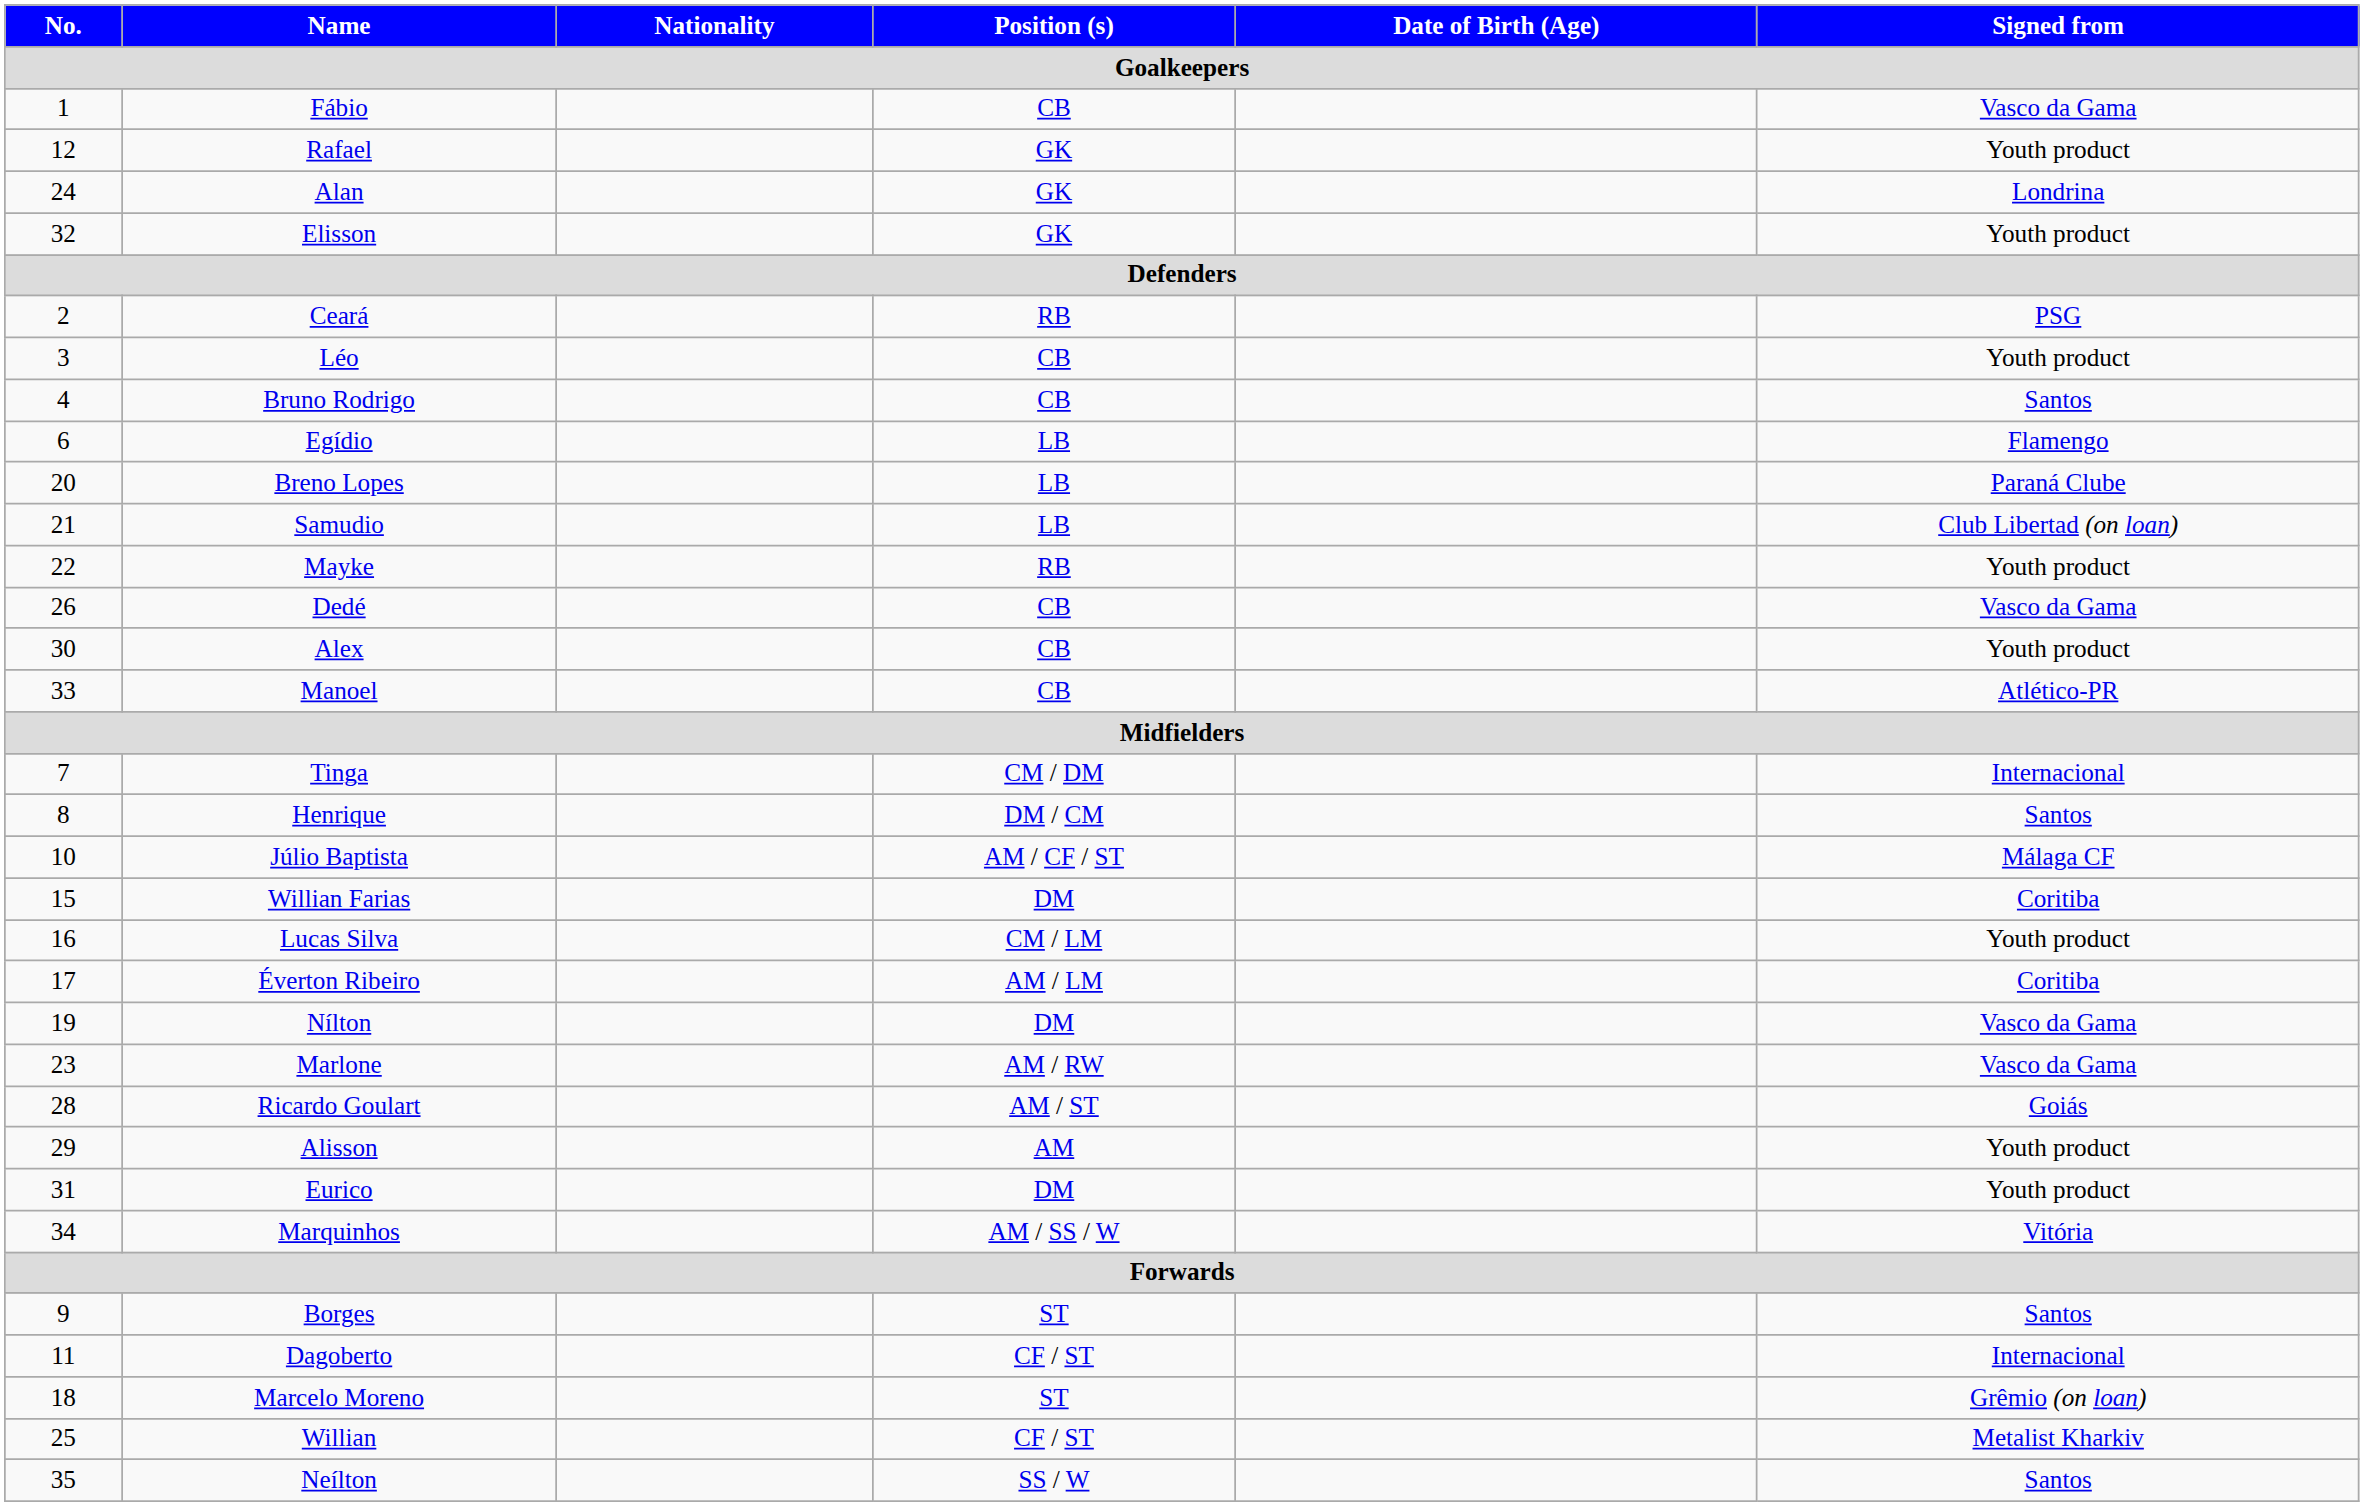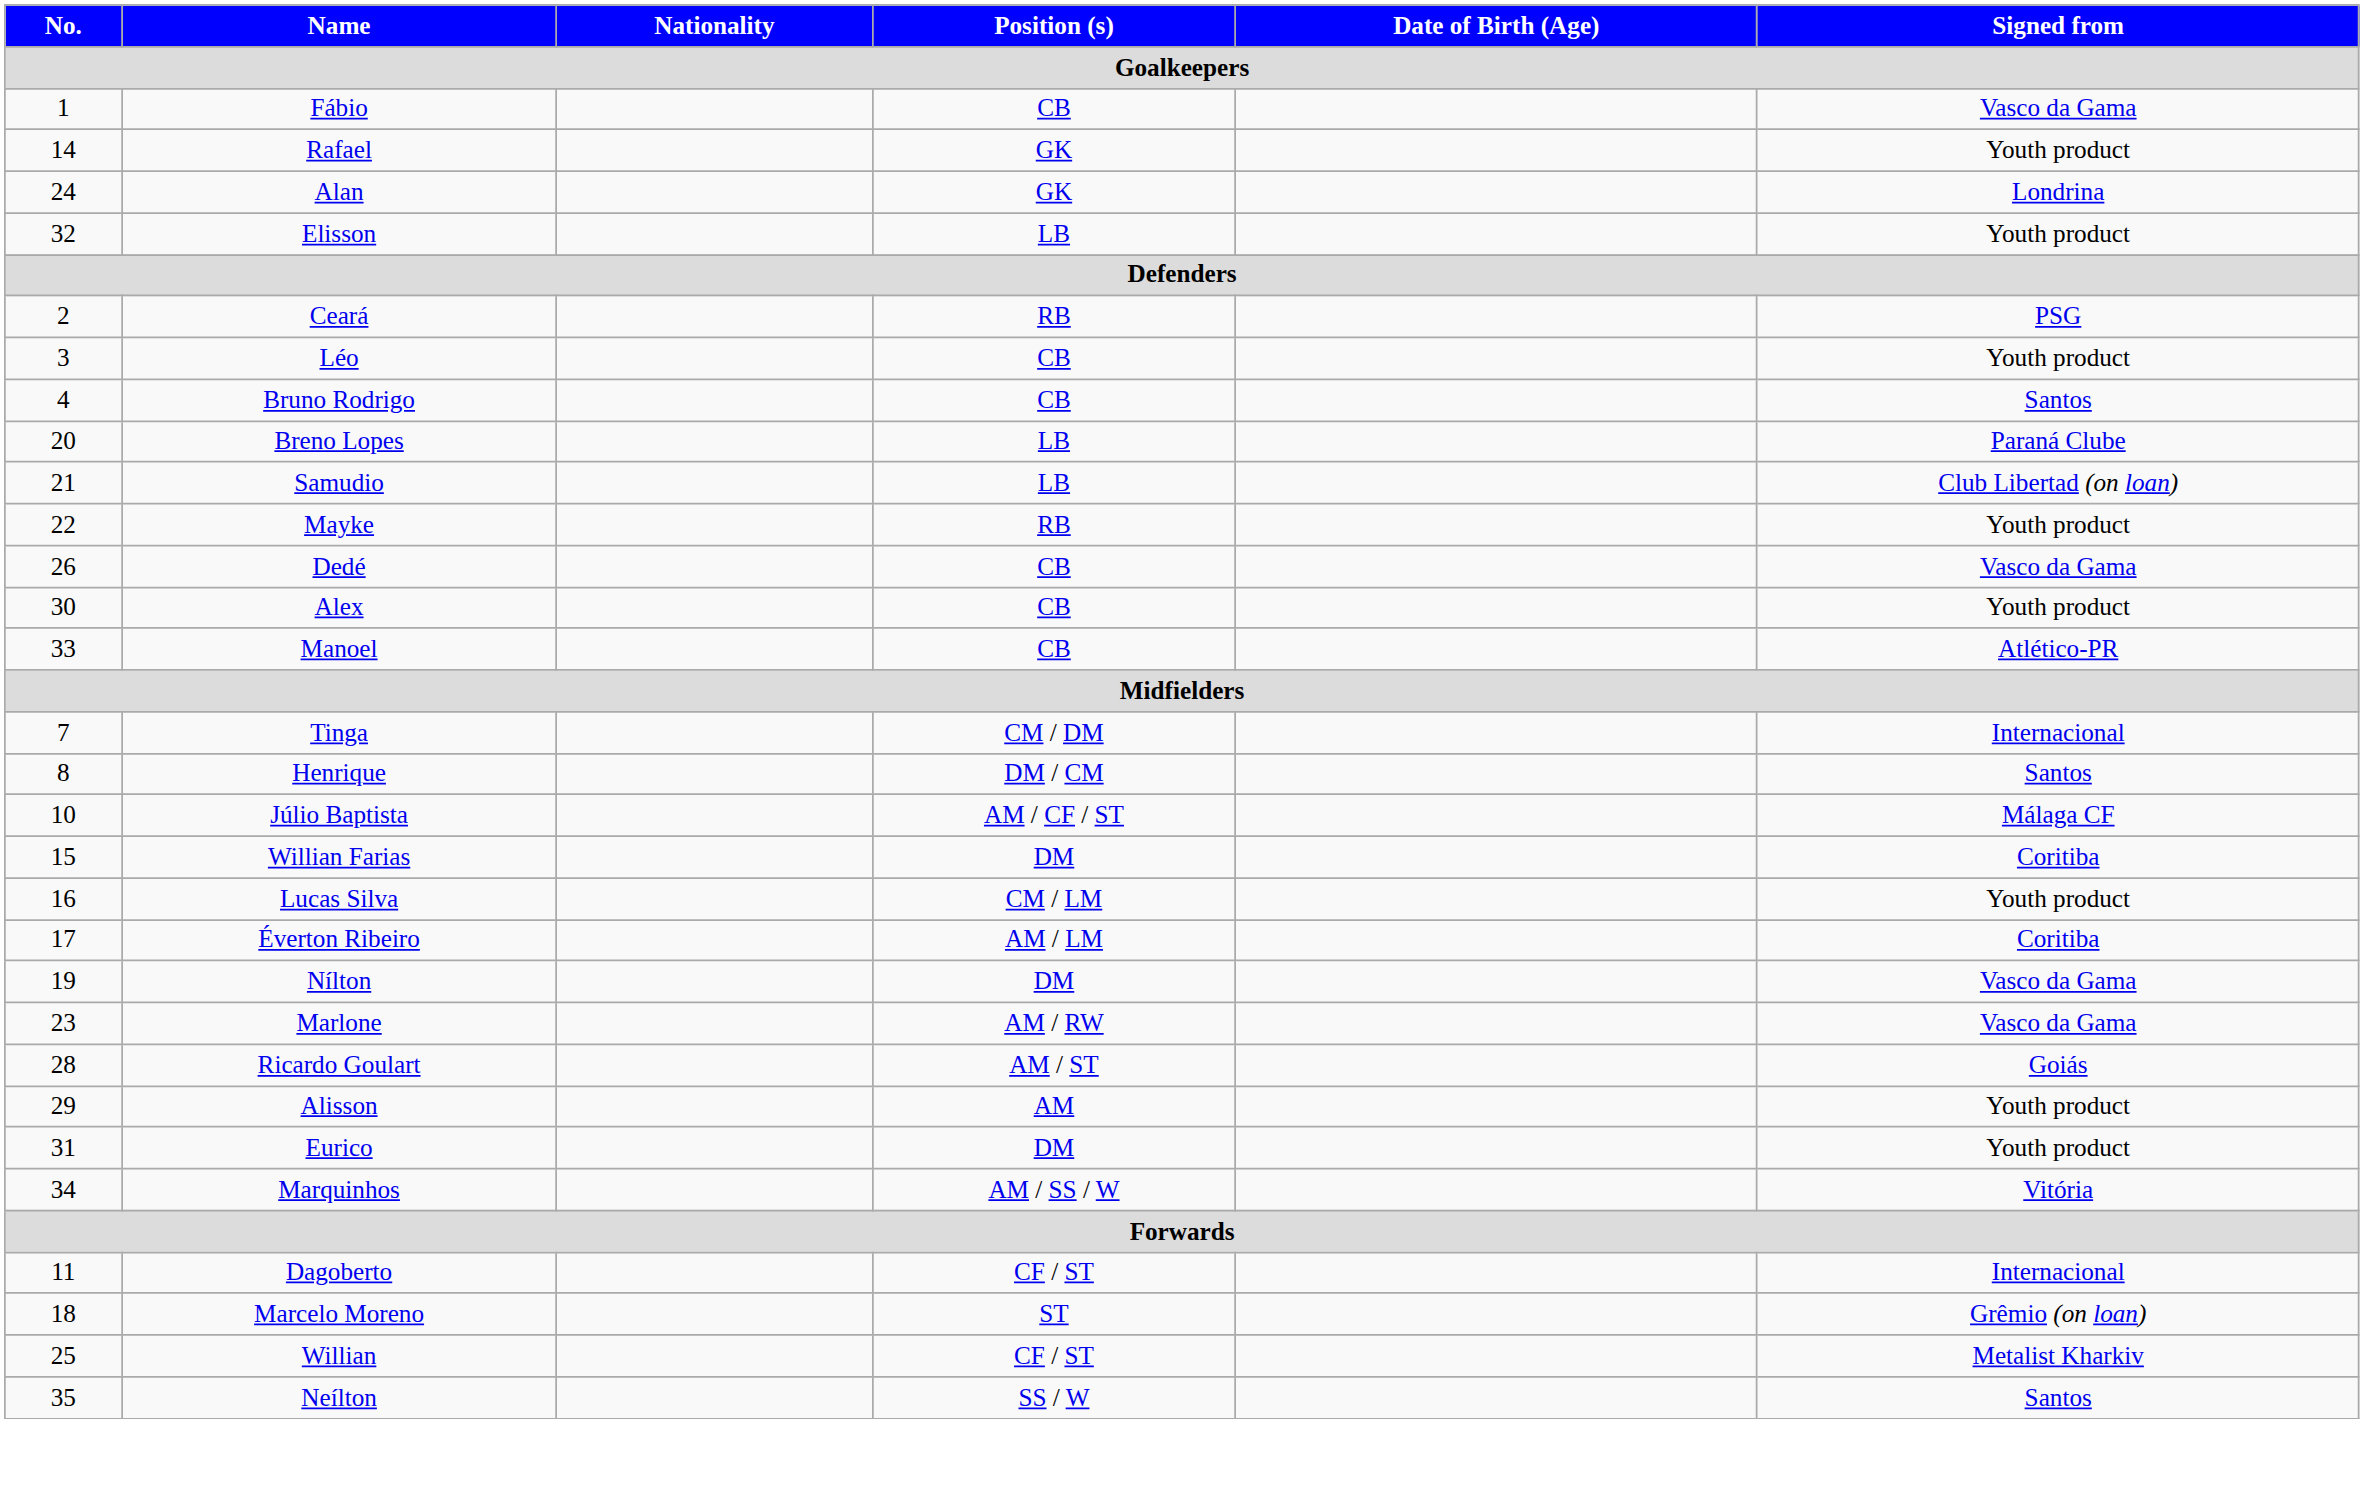 <table class="wikitable" style="text-align:center; font-size:90%; width:85%;">
 <tr>
 <th style="background:#00f; color:white; text-align:center;">No.</th>
 <th style="background:#00f; color:white; text-align:center;">Name</th>
 <th style="background:#00f; color:white; text-align:center;">Nationality</th>
 <th style="background:#00f; color:white; text-align:center;">Position (s)</th>
 <th style="background:#00f; color:white; text-align:center;">Date of Birth (Age)</th>
 <th style="background:#00f; color:white; text-align:center;">Signed from</th>
 </tr>
 <tr>
 <th colspan=6 style="background:#dcdcdc; text-align:center;">Goalkeepers</th>
 </tr>
 <tr>
 <td>1</td>
 <td><a href='#'>Fábio</a></td>
 <td></td>
 <td><a href='#'>CB</a></td>
 <td></td>
 <td> <a href='#'>Vasco da Gama</a></td>
 </tr>
 <tr>
-<td>12</td>
+<td>14</td>
 <td><a href='#'>Rafael</a></td>
 <td></td>
 <td><a href='#'>GK</a></td>
 <td></td>
 <td>Youth product</td>
 </tr>
 <tr>
 <td>24</td>
 <td><a href='#'>Alan</a></td>
 <td></td>
 <td><a href='#'>GK</a></td>
 <td></td>
 <td> <a href='#'>Londrina</a></td>
 </tr>
 <tr>
 <td>32</td>
 <td><a href='#'>Elisson</a></td>
 <td></td>
-<td><a href='#'>GK</a></td>
+<td><a href='#'>LB</a></td>
 <td></td>
 <td>Youth product</td>
 </tr>
 <tr>
 <th colspan=6 style="background:#dcdcdc; text-align:center;">Defenders</th>
 </tr>
 <tr>
 <td>2</td>
 <td><a href='#'>Ceará</a></td>
 <td></td>
 <td><a href='#'>RB</a></td>
 <td></td>
 <td> <a href='#'>PSG</a></td>
 </tr>
 <tr>
 <td>3</td>
 <td><a href='#'>Léo</a></td>
 <td></td>
 <td><a href='#'>CB</a></td>
 <td></td>
 <td>Youth product</td>
 </tr>
 <tr>
 <td>4</td>
 <td><a href='#'>Bruno Rodrigo</a></td>
 <td></td>
 <td><a href='#'>CB</a></td>
 <td></td>
 <td> <a href='#'>Santos</a></td>
-</tr>
-<tr>
-<td>6</td>
-<td><a href='#'>Egídio</a></td>
-<td></td>
-<td><a href='#'>LB</a></td>
-<td></td>
-<td> <a href='#'>Flamengo</a></td>
 </tr>
 <tr>
 <td>20</td>
 <td><a href='#'>Breno Lopes</a></td>
 <td></td>
 <td><a href='#'>LB</a></td>
 <td></td>
 <td> <a href='#'>Paraná Clube</a></td>
 </tr>
 <tr>
 <td>21</td>
 <td><a href='#'>Samudio</a></td>
 <td></td>
 <td><a href='#'>LB</a></td>
 <td></td>
 <td> <a href='#'>Club Libertad</a> <em>(on <a href='#'>loan</a>)</em></td>
 </tr>
 <tr>
 <td>22</td>
 <td><a href='#'>Mayke</a></td>
 <td></td>
 <td><a href='#'>RB</a></td>
 <td></td>
 <td>Youth product</td>
 </tr>
 <tr>
 <td>26</td>
 <td><a href='#'>Dedé</a></td>
 <td></td>
 <td><a href='#'>CB</a></td>
 <td></td>
 <td> <a href='#'>Vasco da Gama</a></td>
 </tr>
 <tr>
 <td>30</td>
 <td><a href='#'>Alex</a></td>
 <td></td>
 <td><a href='#'>CB</a></td>
 <td></td>
 <td>Youth product</td>
 </tr>
 <tr>
 <td>33</td>
 <td><a href='#'>Manoel</a></td>
 <td></td>
 <td><a href='#'>CB</a></td>
 <td></td>
 <td> <a href='#'>Atlético-PR</a></td>
 </tr>
 <tr>
 <th colspan=6 style="background:#dcdcdc; text-align:center;">Midfielders</th>
 </tr>
 <tr>
 <td>7</td>
 <td><a href='#'>Tinga</a></td>
 <td></td>
 <td><a href='#'>CM</a> / <a href='#'>DM</a></td>
 <td></td>
 <td> <a href='#'>Internacional</a></td>
 </tr>
 <tr>
 <td>8</td>
 <td><a href='#'>Henrique</a></td>
 <td></td>
 <td><a href='#'>DM</a> / <a href='#'>CM</a></td>
 <td></td>
 <td> <a href='#'>Santos</a></td>
 </tr>
 <tr>
 <td>10</td>
 <td><a href='#'>Júlio Baptista</a></td>
 <td></td>
 <td><a href='#'>AM</a> / <a href='#'>CF</a> / <a href='#'>ST</a></td>
 <td></td>
 <td> <a href='#'>Málaga CF</a></td>
 </tr>
 <tr>
 <td>15</td>
 <td><a href='#'>Willian Farias</a></td>
 <td></td>
 <td><a href='#'>DM</a></td>
 <td></td>
 <td> <a href='#'>Coritiba</a></td>
 </tr>
 <tr>
 <td>16</td>
 <td><a href='#'>Lucas Silva</a></td>
 <td></td>
 <td><a href='#'>CM</a> / <a href='#'>LM</a></td>
 <td></td>
 <td>Youth product</td>
 </tr>
 <tr>
 <td>17</td>
 <td><a href='#'>Éverton Ribeiro</a></td>
 <td></td>
 <td><a href='#'>AM</a> / <a href='#'>LM</a></td>
 <td></td>
 <td> <a href='#'>Coritiba</a></td>
 </tr>
 <tr>
 <td>19</td>
 <td><a href='#'>Nílton</a></td>
 <td></td>
 <td><a href='#'>DM</a></td>
 <td></td>
 <td> <a href='#'>Vasco da Gama</a></td>
 </tr>
 <tr>
 <td>23</td>
 <td><a href='#'>Marlone</a></td>
 <td></td>
 <td><a href='#'>AM</a> / <a href='#'>RW</a></td>
 <td></td>
 <td> <a href='#'>Vasco da Gama</a></td>
 </tr>
 <tr>
 <td>28</td>
 <td><a href='#'>Ricardo Goulart</a></td>
 <td></td>
 <td><a href='#'>AM</a> / <a href='#'>ST</a></td>
 <td></td>
 <td> <a href='#'>Goiás</a></td>
 </tr>
 <tr>
 <td>29</td>
 <td><a href='#'>Alisson</a></td>
 <td></td>
 <td><a href='#'>AM</a></td>
 <td></td>
 <td>Youth product</td>
 </tr>
 <tr>
 <td>31</td>
 <td><a href='#'>Eurico</a></td>
 <td></td>
 <td><a href='#'>DM</a></td>
 <td></td>
 <td>Youth product</td>
 </tr>
 <tr>
 <td>34</td>
 <td><a href='#'>Marquinhos</a></td>
 <td></td>
 <td><a href='#'>AM</a> / <a href='#'>SS</a> / <a href='#'>W</a></td>
 <td></td>
 <td> <a href='#'>Vitória</a></td>
 </tr>
 <tr>
 <th colspan=6 style="background:#dcdcdc; text-align:center;">Forwards</th>
 </tr>
 <tr>
-<td>9</td>
-<td><a href='#'>Borges</a></td>
-<td></td>
-<td><a href='#'>ST</a></td>
-<td></td>
-<td> <a href='#'>Santos</a></td>
-</tr>
-<tr>
 <td>11</td>
 <td><a href='#'>Dagoberto</a></td>
 <td></td>
 <td><a href='#'>CF</a> / <a href='#'>ST</a></td>
 <td></td>
 <td> <a href='#'>Internacional</a></td>
 </tr>
 <tr>
 <td>18</td>
 <td><a href='#'>Marcelo Moreno</a></td>
 <td></td>
 <td><a href='#'>ST</a></td>
 <td></td>
 <td> <a href='#'>Grêmio</a> <em>(on <a href='#'>loan</a>)</em></td>
 </tr>
 <tr>
 <td>25</td>
 <td><a href='#'>Willian</a></td>
 <td></td>
 <td><a href='#'>CF</a> / <a href='#'>ST</a></td>
 <td></td>
 <td> <a href='#'>Metalist Kharkiv</a></td>
 </tr>
 <tr>
 <td>35</td>
 <td><a href='#'>Neílton</a></td>
 <td></td>
 <td><a href='#'>SS</a> / <a href='#'>W</a></td>
 <td></td>
 <td> <a href='#'>Santos</a></td>
 </tr>
 </table>
